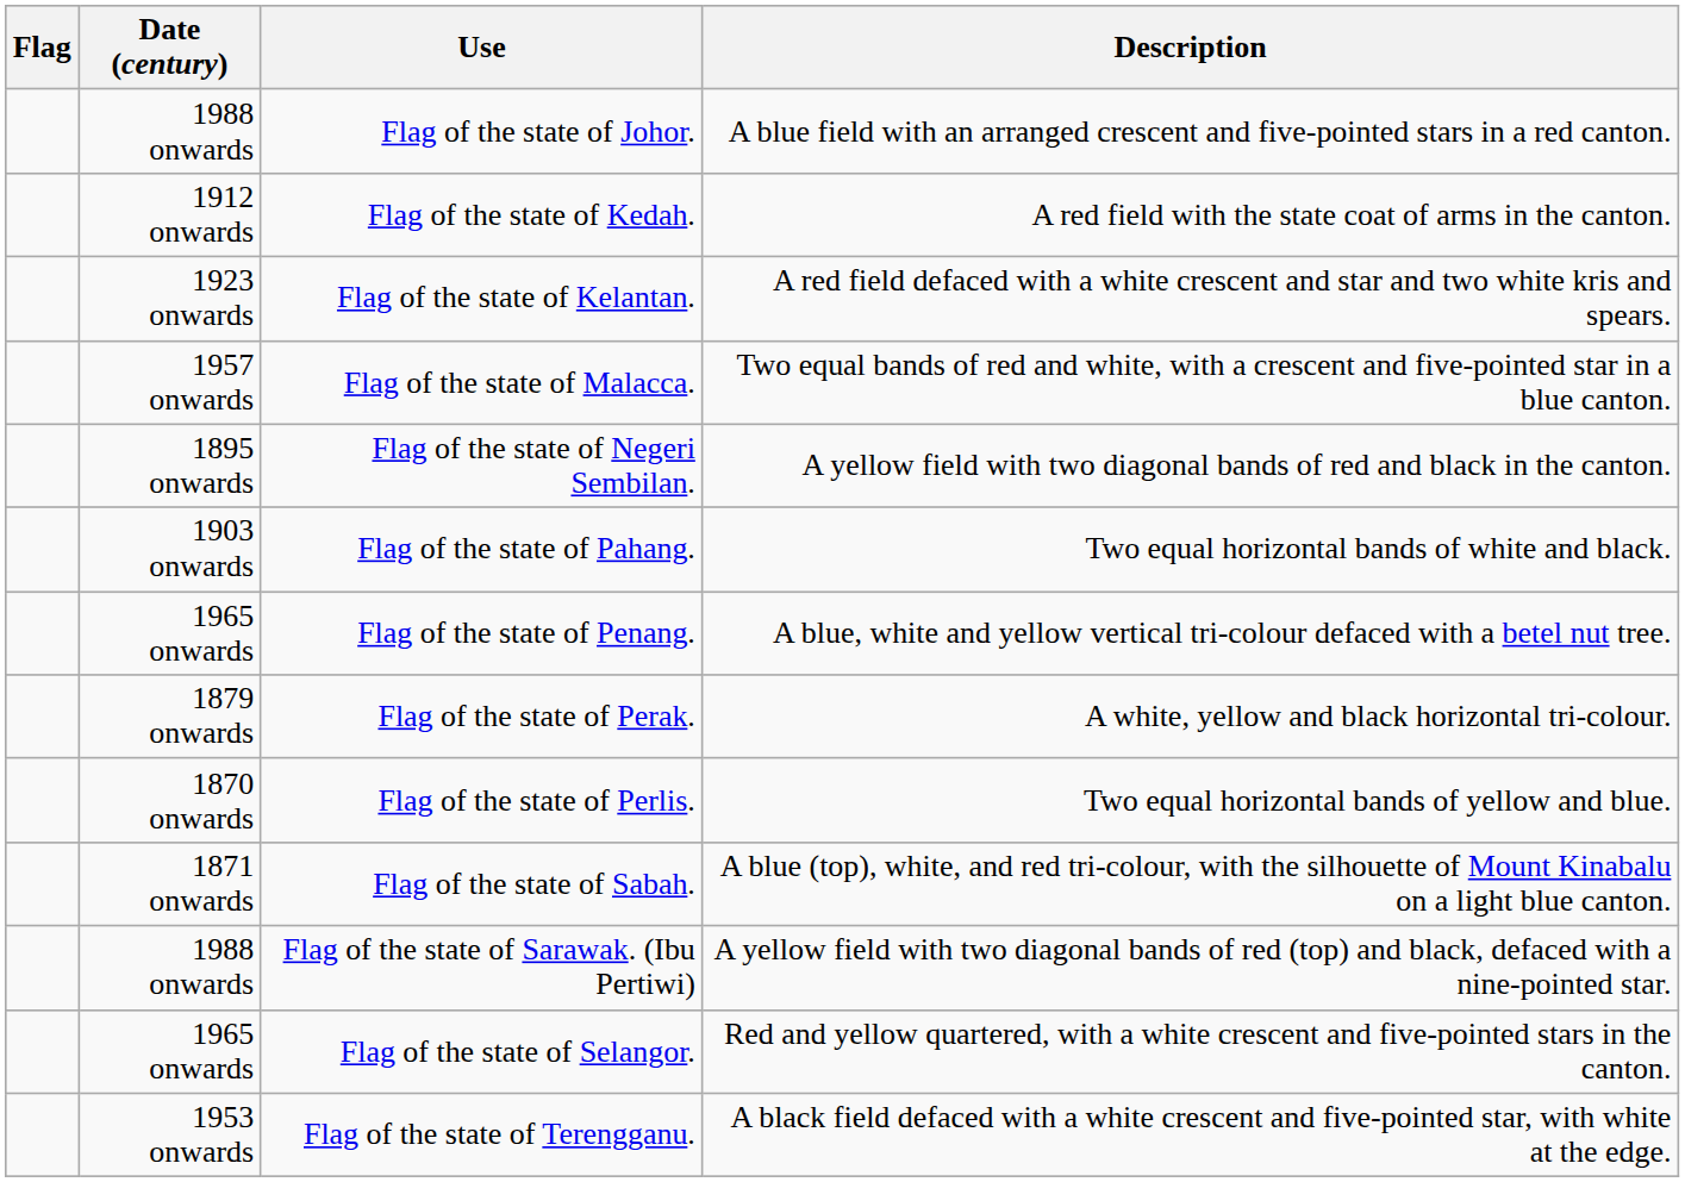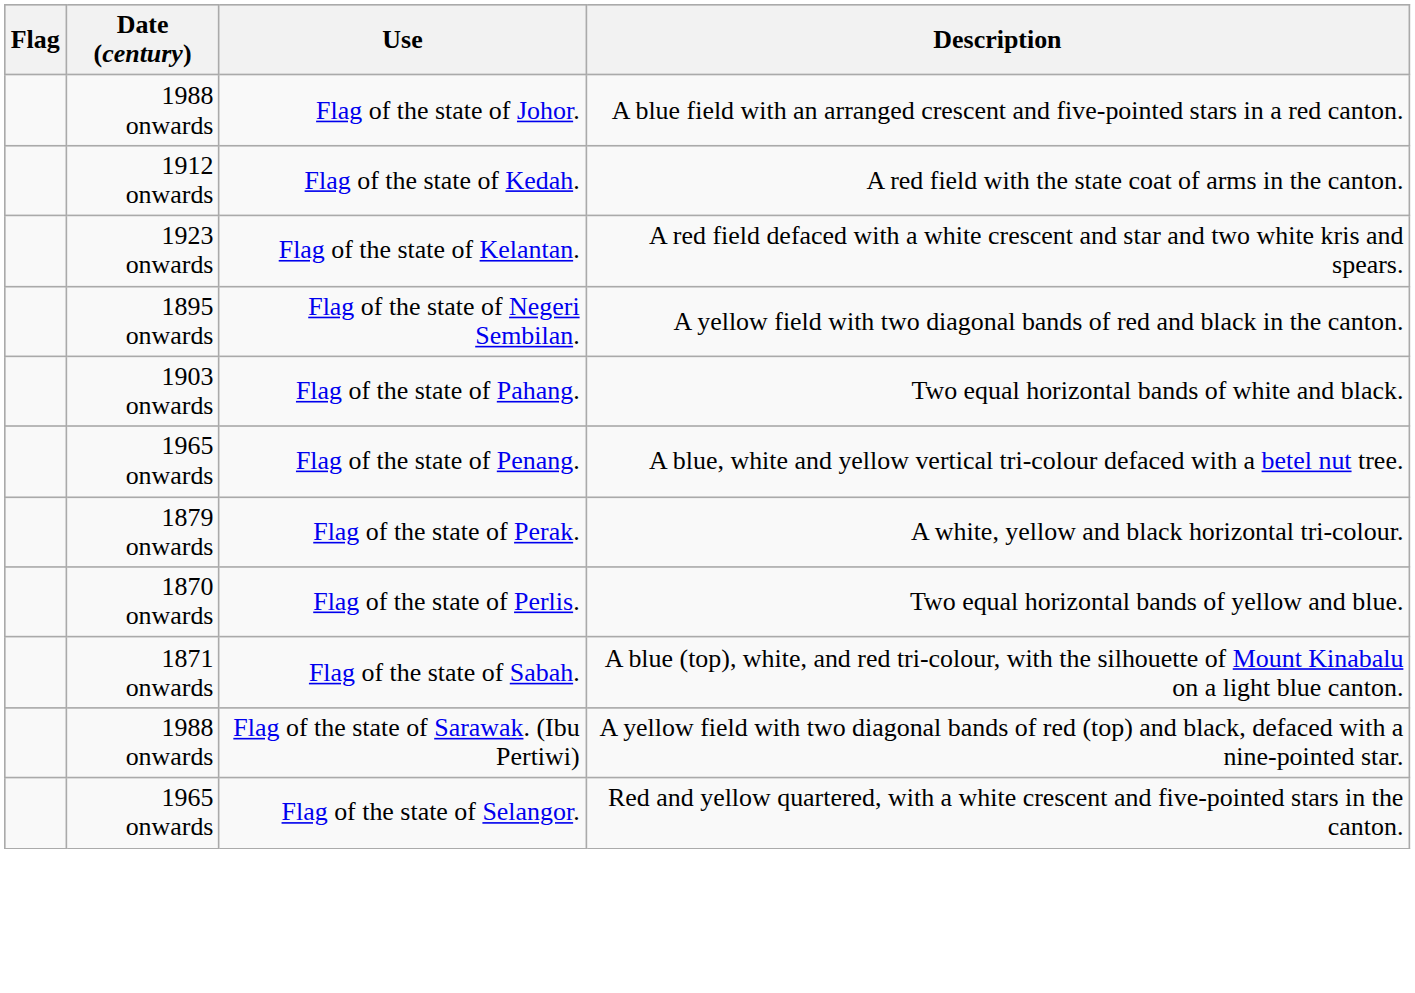 <table class="wikitable sortable" style="text-align:right">
 <tr bgcolor="#efefef">
 <th>Flag</th>
 <th>Date (<em>century</em>)</th>
 <th>Use</th>
 <th>Description</th>
 </tr>
 <tr>
 <td></td>
 <td>1988 onwards</td>
 <td><a href='#'>Flag</a> of the state of <a href='#'>Johor</a>.</td>
 <td>A blue field with an arranged crescent and five-pointed stars in a red canton.</td>
 </tr>
 <tr>
 <td></td>
 <td>1912 onwards</td>
 <td><a href='#'>Flag</a> of the state of <a href='#'>Kedah</a>.</td>
 <td>A red field with the state coat of arms in the canton.</td>
 </tr>
 <tr>
 <td></td>
 <td>1923 onwards</td>
 <td><a href='#'>Flag</a> of the state of <a href='#'>Kelantan</a>.</td>
 <td>A red field defaced with a white crescent and star and two white kris and spears.</td>
-</tr>
-<tr>
-<td></td>
-<td>1957 onwards</td>
-<td><a href='#'>Flag</a> of the state of <a href='#'>Malacca</a>.</td>
-<td>Two equal bands of red and white, with a crescent and five-pointed star in a blue canton.</td>
 </tr>
 <tr>
 <td></td>
 <td>1895 onwards</td>
 <td><a href='#'>Flag</a> of the state of <a href='#'>Negeri Sembilan</a>.</td>
 <td>A yellow field with two diagonal bands of red and black in the canton.</td>
 </tr>
 <tr>
 <td></td>
 <td>1903 onwards</td>
 <td><a href='#'>Flag</a> of the state of <a href='#'>Pahang</a>.</td>
 <td>Two equal horizontal bands of white and black.</td>
 </tr>
 <tr>
 <td></td>
 <td>1965 onwards</td>
 <td><a href='#'>Flag</a> of the state of <a href='#'>Penang</a>.</td>
 <td>A blue, white and yellow vertical tri-colour defaced with a <a href='#'>betel nut</a> tree.</td>
 </tr>
 <tr>
 <td></td>
 <td>1879 onwards</td>
 <td><a href='#'>Flag</a> of the state of <a href='#'>Perak</a>.</td>
 <td>A white, yellow and black horizontal tri-colour.</td>
 </tr>
 <tr>
 <td></td>
 <td>1870 onwards</td>
 <td><a href='#'>Flag</a> of the state of <a href='#'>Perlis</a>.</td>
 <td>Two equal horizontal bands of yellow and blue.</td>
 </tr>
 <tr>
 <td></td>
 <td>1871 onwards</td>
 <td><a href='#'>Flag</a> of the state of <a href='#'>Sabah</a>.</td>
 <td>A blue (top), white, and red tri-colour, with the silhouette of <a href='#'>Mount Kinabalu</a> on a light blue canton.</td>
 </tr>
 <tr>
 <td></td>
 <td>1988 onwards</td>
 <td><a href='#'>Flag</a> of the state of <a href='#'>Sarawak</a>. (Ibu Pertiwi)</td>
 <td>A yellow field with two diagonal bands of red (top) and black, defaced with a nine-pointed star.</td>
 </tr>
 <tr>
 <td></td>
 <td>1965 onwards</td>
 <td><a href='#'>Flag</a> of the state of <a href='#'>Selangor</a>.</td>
 <td>Red and yellow quartered, with a white crescent and five-pointed stars in the canton.</td>
 </tr>
-<tr>
-<td></td>
-<td>1953 onwards</td>
-<td><a href='#'>Flag</a> of the state of <a href='#'>Terengganu</a>.</td>
-<td>A black field defaced with a white crescent and five-pointed star, with white at the edge.</td>
-</tr>
 </table>
